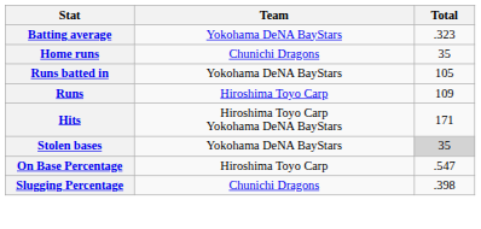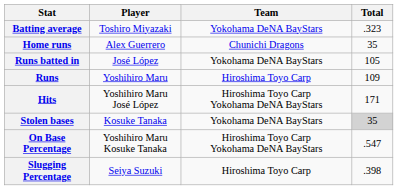 <table class="wikitable" style="text-align:center;">
 <tr>
 <th scope="col" style="width:7%;">Stat</th>
+<th scope="col" style="width:10%;">Player</th>
 <th scope="col" style="width:20%;">Team</th>
 <th scope="col" style="width:3%;">Total</th>
 </tr>
 <tr>
 <th scope="row" style="text-align:center;"><a href='#'>Batting average</a></th>
+<td><a href='#'>Toshiro Miyazaki</a></td>
 <td><a href='#'>Yokohama DeNA BayStars</a></td>
 <td>.323</td>
 </tr>
 <tr>
 <th scope="row" style="text-align:center;"><a href='#'>Home runs</a></th>
+<td><a href='#'>Alex Guerrero</a></td>
 <td><a href='#'>Chunichi Dragons</a></td>
 <td>35</td>
 </tr>
 <tr>
 <th scope="row" style="text-align:center;"><a href='#'>Runs batted in</a></th>
+<td><a href='#'>José López</a></td>
 <td>Yokohama DeNA BayStars</td>
 <td>105</td>
 </tr>
 <tr>
 <th scope="row" style="text-align:center;"><a href='#'>Runs</a></th>
+<td><a href='#'>Yoshihiro Maru</a></td>
 <td><a href='#'>Hiroshima Toyo Carp</a></td>
 <td>109</td>
 </tr>
 <tr>
 <th scope="row" style="text-align:center;"><a href='#'>Hits</a></th>
+<td>Yoshihiro Maru<br>José López</td>
 <td>Hiroshima Toyo Carp<br>Yokohama DeNA BayStars</td>
 <td>171</td>
 </tr>
 <tr>
 <th scope="row" style="text-align:center;"><a href='#'>Stolen bases</a></th>
+<td><a href='#'>Kosuke Tanaka</a></td>
 <td>Yokohama DeNA BayStars</td>
 <td style="background: lightgrey;">35</td>
 </tr>
 <tr>
 <th scope="row" style="text-align:center;"><a href='#'>On Base Percentage</a></th>
-<td>Hiroshima Toyo Carp</td>
+<td>Yoshihiro Maru<br>Kosuke Tanaka</td>
+<td>Hiroshima Toyo Carp<br>Yokohama DeNA BayStars</td>
 <td>.547</td>
 </tr>
 <tr>
 <th scope="row" style="text-align:center;"><a href='#'>Slugging Percentage</a></th>
-<td><a href='#'>Chunichi Dragons</a></td>
+<td><a href='#'>Seiya Suzuki</a></td>
+<td>Hiroshima Toyo Carp</td>
 <td>.398</td>
 </tr>
 </table>
